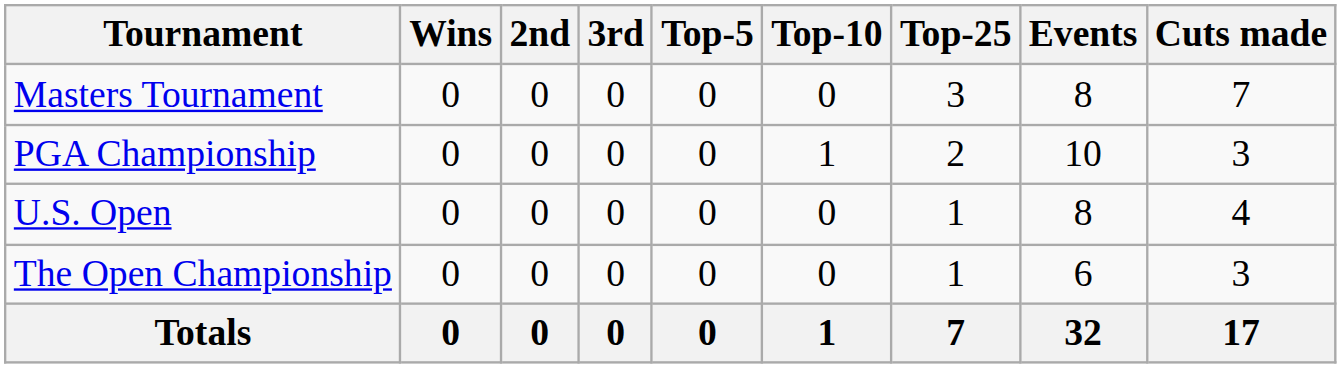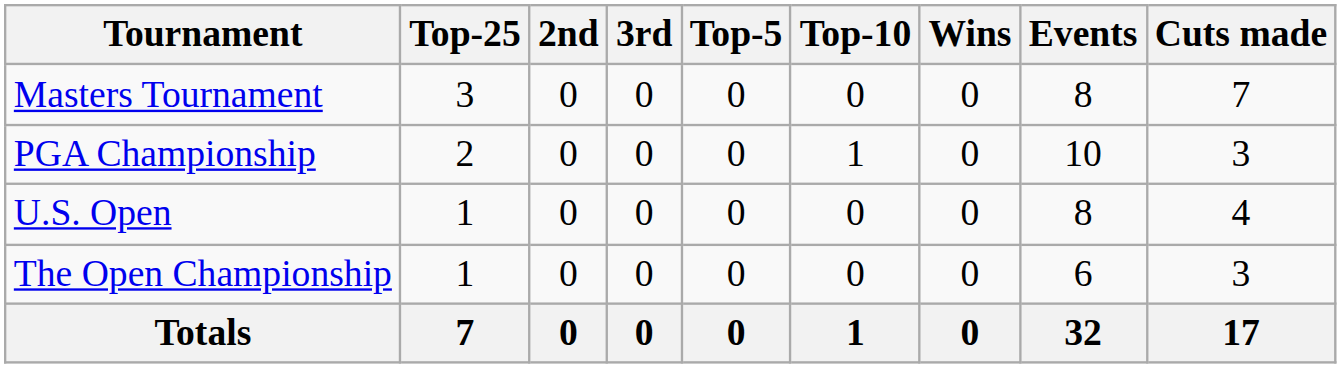 <table class=wikitable style=text-align:center>
 <tr>
 <th>Tournament</th>
-<th>Wins</th>
+<th>Top-25</th>
 <th>2nd</th>
 <th>3rd</th>
 <th>Top-5</th>
 <th>Top-10</th>
-<th>Top-25</th>
+<th>Wins</th>
 <th>Events</th>
 <th>Cuts made</th>
 </tr>
 <tr>
 <td align=left><a href='#'>Masters Tournament</a></td>
+<td>3</td>
 <td>0</td>
 <td>0</td>
 <td>0</td>
 <td>0</td>
 <td>0</td>
-<td>3</td>
 <td>8</td>
 <td>7</td>
 </tr>
 <tr>
 <td align=left><a href='#'>PGA Championship</a></td>
-<td>0</td>
+<td>2</td>
 <td>0</td>
 <td>0</td>
 <td>0</td>
 <td>1</td>
-<td>2</td>
+<td>0</td>
 <td>10</td>
 <td>3</td>
 </tr>
 <tr>
 <td align=left><a href='#'>U.S. Open</a></td>
+<td>1</td>
 <td>0</td>
 <td>0</td>
 <td>0</td>
 <td>0</td>
 <td>0</td>
-<td>1</td>
 <td>8</td>
 <td>4</td>
 </tr>
 <tr>
 <td align=left><a href='#'>The Open Championship</a></td>
+<td>1</td>
 <td>0</td>
 <td>0</td>
 <td>0</td>
 <td>0</td>
 <td>0</td>
-<td>1</td>
 <td>6</td>
 <td>3</td>
 </tr>
 <tr>
 <th>Totals</th>
-<th>0</th>
+<th>7</th>
 <th>0</th>
 <th>0</th>
 <th>0</th>
 <th>1</th>
-<th>7</th>
+<th>0</th>
 <th>32</th>
 <th>17</th>
 </tr>
 </table>
